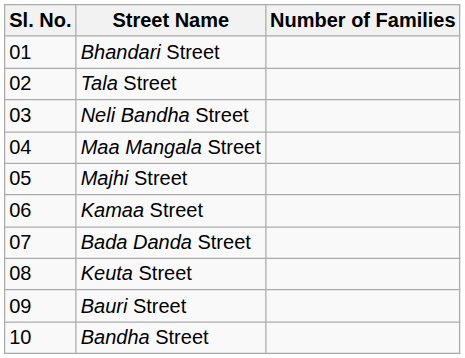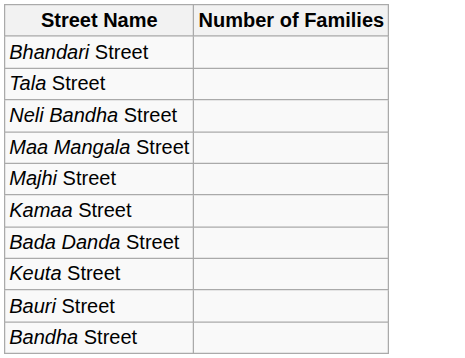 <table class="wikitable sortable">
 <tr>
-<th>Sl. No.</th>
 <th>Street Name</th>
 <th>Number of Families</th>
 </tr>
 <tr>
-<td>01</td>
 <td><em>Bhandari</em> Street</td>
 <td></td>
 </tr>
 <tr>
-<td>02</td>
 <td><em>Tala</em> Street</td>
 <td></td>
 </tr>
 <tr>
-<td>03</td>
 <td><em>Neli Bandha</em> Street</td>
 <td></td>
 </tr>
 <tr>
-<td>04</td>
 <td><em>Maa Mangala</em> Street</td>
 <td></td>
 </tr>
 <tr>
-<td>05</td>
 <td><em>Majhi</em> Street</td>
 <td></td>
 </tr>
 <tr>
-<td>06</td>
 <td><em>Kamaa</em> Street</td>
 <td></td>
 </tr>
 <tr>
-<td>07</td>
 <td><em>Bada Danda</em> Street</td>
 <td></td>
 </tr>
 <tr>
-<td>08</td>
 <td><em>Keuta</em> Street</td>
 <td></td>
 </tr>
 <tr>
-<td>09</td>
 <td><em>Bauri</em> Street</td>
 <td></td>
 </tr>
 <tr>
-<td>10</td>
 <td><em>Bandha</em> Street</td>
 <td></td>
 </tr>
 </table>
